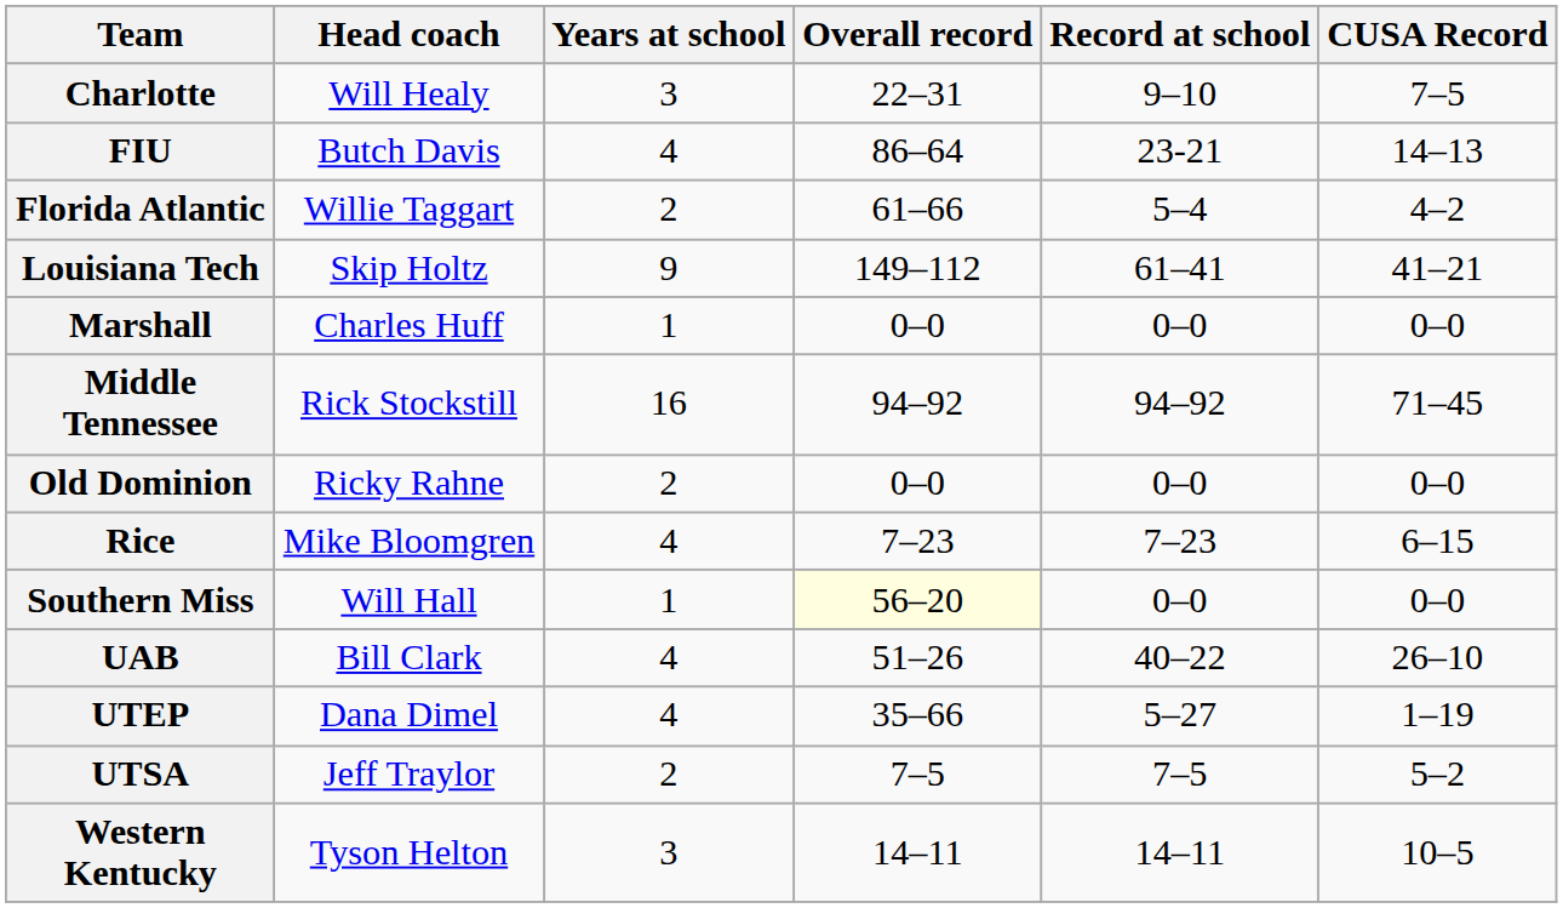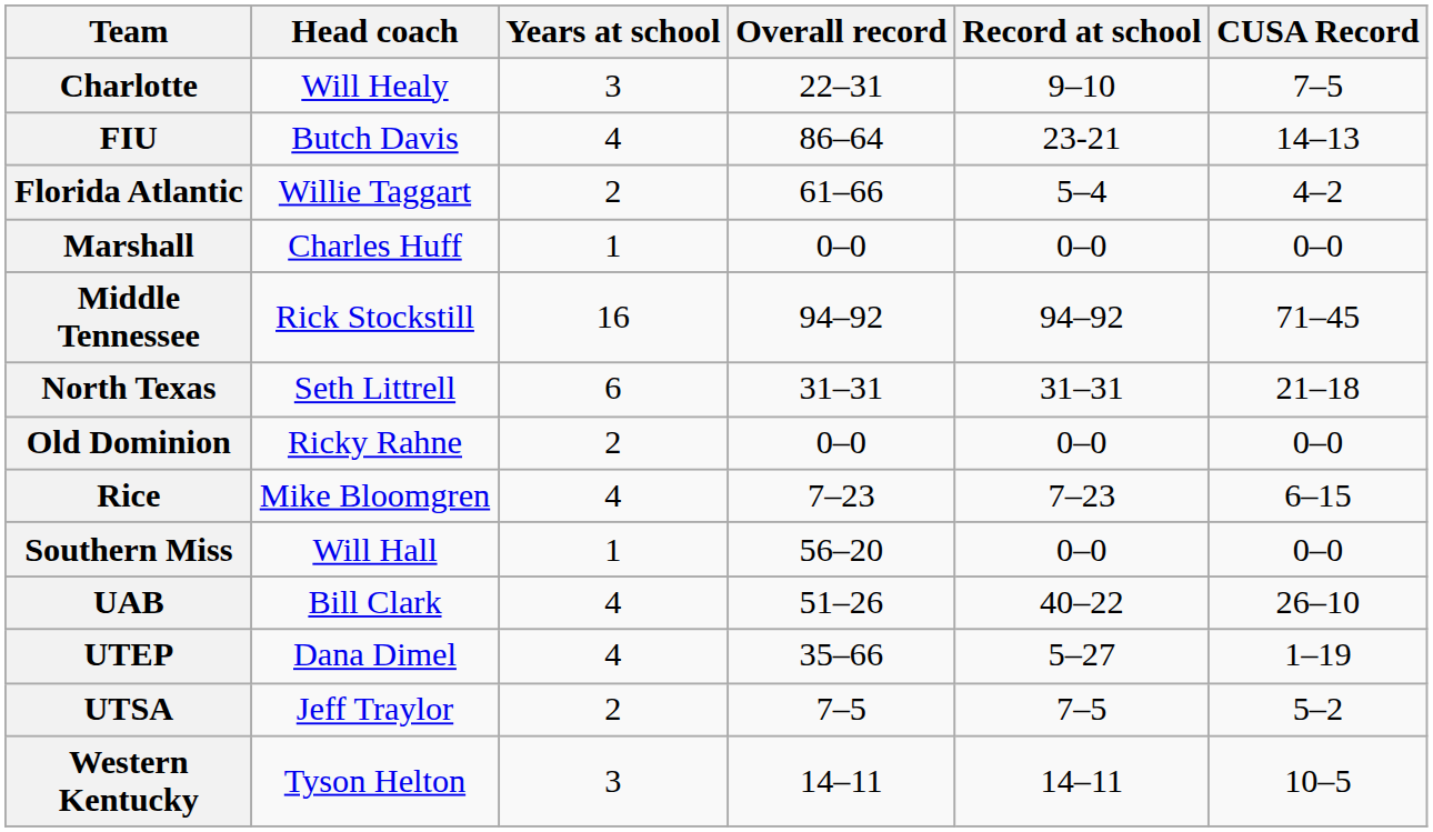 <table class="wikitable sortable" style="text-align: center;">
 <tr>
 <th width="110">Team</th>
 <th>Head coach</th>
 <th>Years at school</th>
 <th>Overall record</th>
 <th>Record at school</th>
 <th>CUSA Record</th>
 </tr>
 <tr>
 <th style=>Charlotte</th>
 <td><a href='#'>Will Healy</a></td>
 <td>3</td>
 <td>22–31</td>
 <td>9–10</td>
 <td>7–5</td>
 </tr>
 <tr>
 <th style=>FIU</th>
 <td><a href='#'>Butch Davis</a></td>
 <td>4</td>
 <td>86–64</td>
 <td>23-21</td>
 <td>14–13</td>
 </tr>
 <tr>
 <th style=>Florida Atlantic</th>
 <td><a href='#'>Willie Taggart</a></td>
 <td>2</td>
 <td>61–66</td>
 <td>5–4</td>
 <td>4–2</td>
 </tr>
 <tr>
-<th style=>Louisiana Tech</th>
-<td><a href='#'>Skip Holtz</a></td>
-<td>9</td>
-<td>149–112</td>
-<td>61–41</td>
-<td>41–21</td>
-</tr>
-<tr>
 <th style=>Marshall</th>
 <td><a href='#'>Charles Huff</a></td>
 <td>1</td>
 <td>0–0</td>
 <td>0–0</td>
 <td>0–0</td>
 </tr>
 <tr>
 <th style=>Middle Tennessee</th>
 <td><a href='#'>Rick Stockstill</a></td>
 <td>16</td>
 <td>94–92</td>
 <td>94–92</td>
 <td>71–45</td>
+</tr>
+<tr>
+<th style=>North Texas</th>
+<td><a href='#'>Seth Littrell</a></td>
+<td>6</td>
+<td>31–31</td>
+<td>31–31</td>
+<td>21–18</td>
 </tr>
 <tr>
 <th style=>Old Dominion</th>
 <td><a href='#'>Ricky Rahne</a></td>
 <td>2</td>
 <td>0–0</td>
 <td>0–0</td>
 <td>0–0</td>
 </tr>
 <tr>
 <th style=>Rice</th>
 <td><a href='#'>Mike Bloomgren</a></td>
 <td>4</td>
 <td>7–23</td>
 <td>7–23</td>
 <td>6–15</td>
 </tr>
 <tr>
 <th style=>Southern Miss</th>
 <td><a href='#'>Will Hall</a></td>
 <td>1</td>
-<td style="background: lightyellow;">56–20</td>
+<td>56–20</td>
 <td>0–0</td>
 <td>0–0</td>
 </tr>
 <tr>
 <th style=>UAB</th>
 <td><a href='#'>Bill Clark</a></td>
 <td>4</td>
 <td>51–26</td>
 <td>40–22</td>
 <td>26–10</td>
 </tr>
 <tr>
 <th style=>UTEP</th>
 <td><a href='#'>Dana Dimel</a></td>
 <td>4</td>
 <td>35–66</td>
 <td>5–27</td>
 <td>1–19</td>
 </tr>
 <tr>
 <th style=>UTSA</th>
 <td><a href='#'>Jeff Traylor</a></td>
 <td>2</td>
 <td>7–5</td>
 <td>7–5</td>
 <td>5–2</td>
 </tr>
 <tr>
 <th style=>Western Kentucky</th>
 <td><a href='#'>Tyson Helton</a></td>
 <td>3</td>
 <td>14–11</td>
 <td>14–11</td>
 <td>10–5</td>
 </tr>
 </table>
